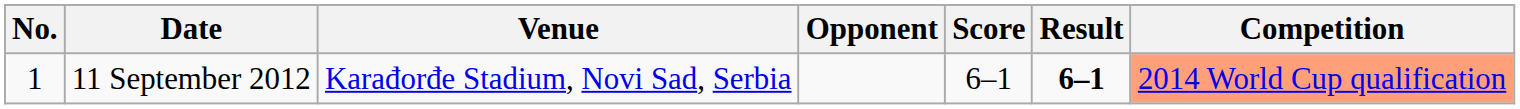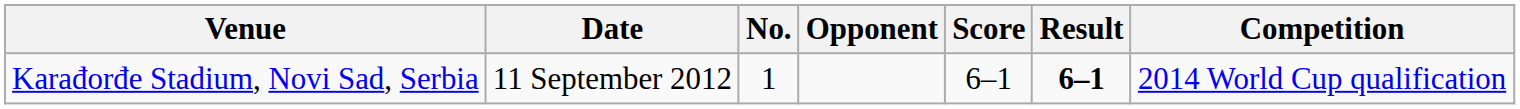 <table class="wikitable sortable">
 <tr>
+<th scope="col">Venue</th>
+<th scope="col">Date</th>
 <th scope="col">No.</th>
-<th scope="col">Date</th>
-<th scope="col">Venue</th>
 <th scope="col">Opponent</th>
 <th scope="col">Score</th>
 <th scope="col">Result</th>
 <th scope="col">Competition</th>
 </tr>
 <tr>
+<td><a href='#'>Karađorđe Stadium</a>, <a href='#'>Novi Sad</a>, <a href='#'>Serbia</a></td>
+<td>11 September 2012</td>
 <td align="center">1</td>
-<td>11 September 2012</td>
-<td><a href='#'>Karađorđe Stadium</a>, <a href='#'>Novi Sad</a>, <a href='#'>Serbia</a></td>
 <td></td>
 <td align="center">6–1</td>
 <td align="center"><strong>6–1</strong></td>
-<td style="background: lightsalmon;"><a href='#'>2014 World Cup qualification</a></td>
+<td><a href='#'>2014 World Cup qualification</a></td>
 </tr>
 </table>
